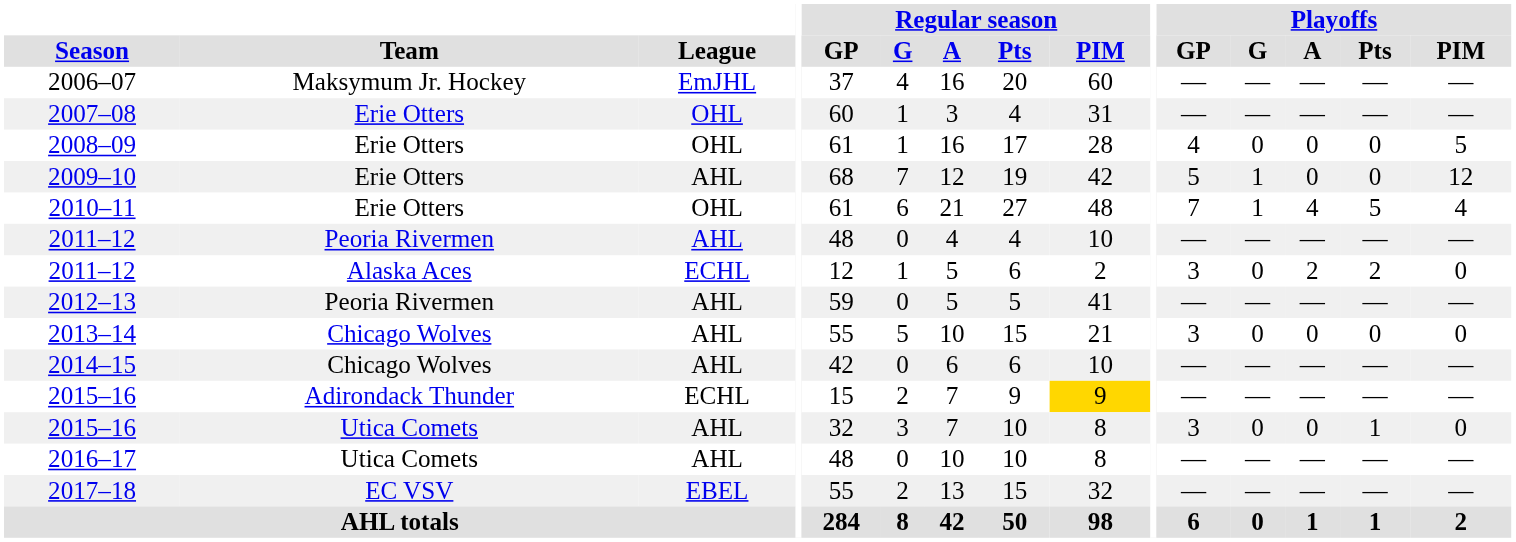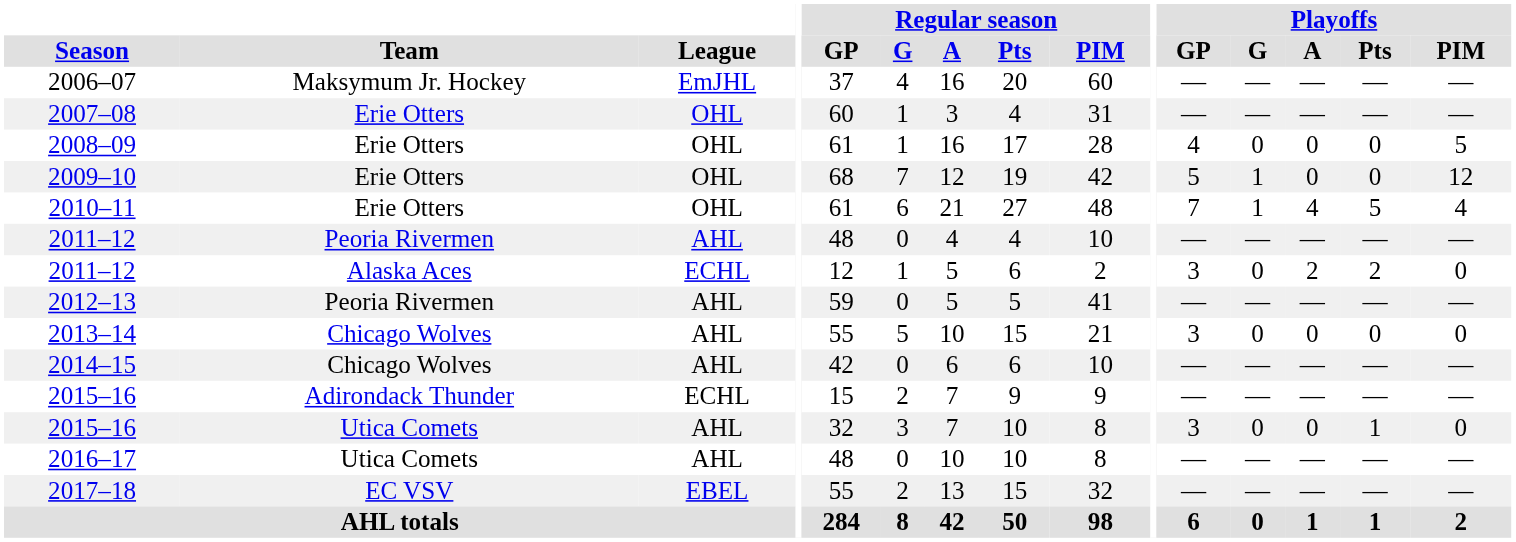 <table border="0" cellpadding="1" cellspacing="0" style="text-align:center; width:60em">
 <tr bgcolor="#e0e0e0">
 <th colspan="3" bgcolor="#ffffff"></th>
 <th rowspan="100" bgcolor="#ffffff"></th>
 <th colspan="5"><a href='#'>Regular season</a></th>
 <th rowspan="100" bgcolor="#ffffff"></th>
 <th colspan="5"><a href='#'>Playoffs</a></th>
 </tr>
 <tr bgcolor="#e0e0e0">
 <th><a href='#'>Season</a></th>
 <th>Team</th>
 <th>League</th>
 <th>GP</th>
 <th><a href='#'>G</a></th>
 <th><a href='#'>A</a></th>
 <th><a href='#'>Pts</a></th>
 <th><a href='#'>PIM</a></th>
 <th>GP</th>
 <th>G</th>
 <th>A</th>
 <th>Pts</th>
 <th>PIM</th>
 </tr>
 <tr>
 <td>2006–07</td>
 <td>Maksymum Jr. Hockey</td>
 <td><a href='#'>EmJHL</a></td>
 <td>37</td>
 <td>4</td>
 <td>16</td>
 <td>20</td>
 <td>60</td>
 <td>—</td>
 <td>—</td>
 <td>—</td>
 <td>—</td>
 <td>—</td>
 </tr>
 <tr bgcolor="#f0f0f0">
 <td><a href='#'>2007–08</a></td>
 <td><a href='#'>Erie Otters</a></td>
 <td><a href='#'>OHL</a></td>
 <td>60</td>
 <td>1</td>
 <td>3</td>
 <td>4</td>
 <td>31</td>
 <td>—</td>
 <td>—</td>
 <td>—</td>
 <td>—</td>
 <td>—</td>
 </tr>
 <tr>
 <td><a href='#'>2008–09</a></td>
 <td>Erie Otters</td>
 <td>OHL</td>
 <td>61</td>
 <td>1</td>
 <td>16</td>
 <td>17</td>
 <td>28</td>
 <td>4</td>
 <td>0</td>
 <td>0</td>
 <td>0</td>
 <td>5</td>
 </tr>
 <tr bgcolor="#f0f0f0">
 <td><a href='#'>2009–10</a></td>
 <td>Erie Otters</td>
-<td>AHL</td>
+<td>OHL</td>
 <td>68</td>
 <td>7</td>
 <td>12</td>
 <td>19</td>
 <td>42</td>
 <td>5</td>
 <td>1</td>
 <td>0</td>
 <td>0</td>
 <td>12</td>
 </tr>
 <tr>
 <td><a href='#'>2010–11</a></td>
 <td>Erie Otters</td>
 <td>OHL</td>
 <td>61</td>
 <td>6</td>
 <td>21</td>
 <td>27</td>
 <td>48</td>
 <td>7</td>
 <td>1</td>
 <td>4</td>
 <td>5</td>
 <td>4</td>
 </tr>
 <tr bgcolor="#f0f0f0">
 <td><a href='#'>2011–12</a></td>
 <td><a href='#'>Peoria Rivermen</a></td>
 <td><a href='#'>AHL</a></td>
 <td>48</td>
 <td>0</td>
 <td>4</td>
 <td>4</td>
 <td>10</td>
 <td>—</td>
 <td>—</td>
 <td>—</td>
 <td>—</td>
 <td>—</td>
 </tr>
 <tr>
 <td><a href='#'>2011–12</a></td>
 <td><a href='#'>Alaska Aces</a></td>
 <td><a href='#'>ECHL</a></td>
 <td>12</td>
 <td>1</td>
 <td>5</td>
 <td>6</td>
 <td>2</td>
 <td>3</td>
 <td>0</td>
 <td>2</td>
 <td>2</td>
 <td>0</td>
 </tr>
 <tr bgcolor="#f0f0f0">
 <td><a href='#'>2012–13</a></td>
 <td>Peoria Rivermen</td>
 <td>AHL</td>
 <td>59</td>
 <td>0</td>
 <td>5</td>
 <td>5</td>
 <td>41</td>
 <td>—</td>
 <td>—</td>
 <td>—</td>
 <td>—</td>
 <td>—</td>
 </tr>
 <tr>
 <td><a href='#'>2013–14</a></td>
 <td><a href='#'>Chicago Wolves</a></td>
 <td>AHL</td>
 <td>55</td>
 <td>5</td>
 <td>10</td>
 <td>15</td>
 <td>21</td>
 <td>3</td>
 <td>0</td>
 <td>0</td>
 <td>0</td>
 <td>0</td>
 </tr>
 <tr bgcolor="#f0f0f0">
 <td><a href='#'>2014–15</a></td>
 <td>Chicago Wolves</td>
 <td>AHL</td>
 <td>42</td>
 <td>0</td>
 <td>6</td>
 <td>6</td>
 <td>10</td>
 <td>—</td>
 <td>—</td>
 <td>—</td>
 <td>—</td>
 <td>—</td>
 </tr>
 <tr>
 <td><a href='#'>2015–16</a></td>
 <td><a href='#'>Adirondack Thunder</a></td>
 <td>ECHL</td>
 <td>15</td>
 <td>2</td>
 <td>7</td>
 <td>9</td>
-<td style="background: gold;">9</td>
+<td>9</td>
 <td>—</td>
 <td>—</td>
 <td>—</td>
 <td>—</td>
 <td>—</td>
 </tr>
 <tr bgcolor="#f0f0f0">
 <td><a href='#'>2015–16</a></td>
 <td><a href='#'>Utica Comets</a></td>
 <td>AHL</td>
 <td>32</td>
 <td>3</td>
 <td>7</td>
 <td>10</td>
 <td>8</td>
 <td>3</td>
 <td>0</td>
 <td>0</td>
 <td>1</td>
 <td>0</td>
 </tr>
 <tr>
 <td><a href='#'>2016–17</a></td>
 <td>Utica Comets</td>
 <td>AHL</td>
 <td>48</td>
 <td>0</td>
 <td>10</td>
 <td>10</td>
 <td>8</td>
 <td>—</td>
 <td>—</td>
 <td>—</td>
 <td>—</td>
 <td>—</td>
 </tr>
 <tr bgcolor="#f0f0f0">
 <td><a href='#'>2017–18</a></td>
 <td><a href='#'>EC VSV</a></td>
 <td><a href='#'>EBEL</a></td>
 <td>55</td>
 <td>2</td>
 <td>13</td>
 <td>15</td>
 <td>32</td>
 <td>—</td>
 <td>—</td>
 <td>—</td>
 <td>—</td>
 <td>—</td>
 </tr>
 <tr bgcolor="#e0e0e0">
 <th colspan="3">AHL totals</th>
 <th>284</th>
 <th>8</th>
 <th>42</th>
 <th>50</th>
 <th>98</th>
 <th>6</th>
 <th>0</th>
 <th>1</th>
 <th>1</th>
 <th>2</th>
 </tr>
 </table>
